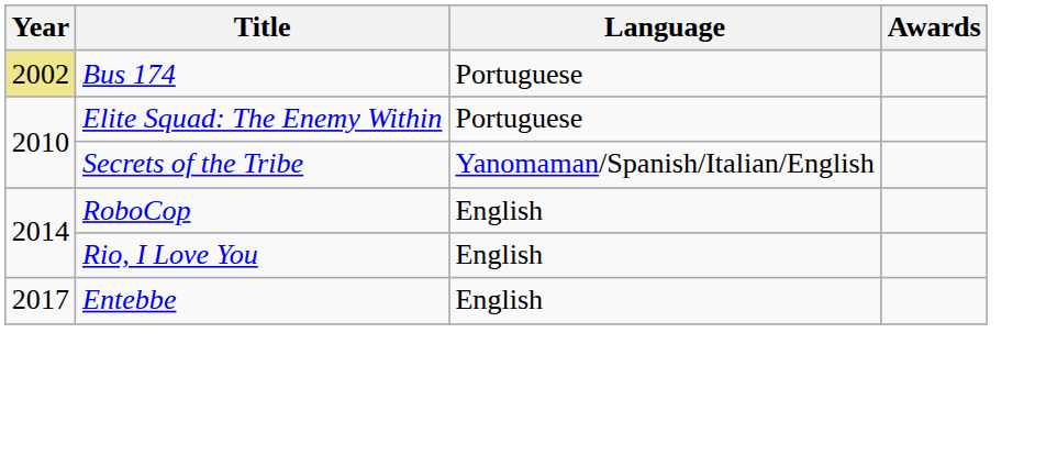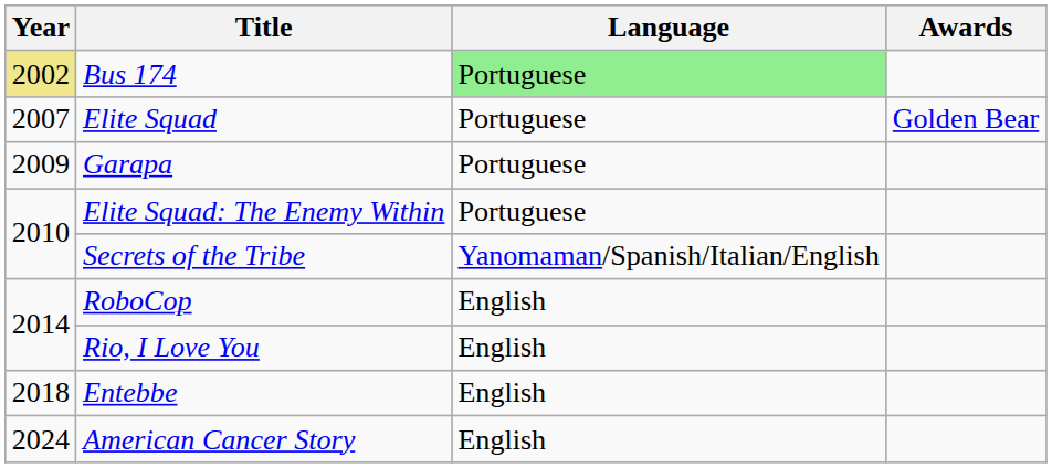 <table class="wikitable">
 <tr>
 <th>Year</th>
 <th>Title</th>
 <th>Language</th>
 <th>Awards</th>
 </tr>
 <tr>
 <td style="background: khaki;">2002</td>
 <td><em><a href='#'>Bus 174</a></em></td>
+<td style="background: lightgreen;">Portuguese</td>
+<td></td>
+</tr>
+<tr>
+<td>2007</td>
+<td><em><a href='#'>Elite Squad</a></em></td>
+<td>Portuguese</td>
+<td><a href='#'>Golden Bear</a></td>
+</tr>
+<tr>
+<td>2009</td>
+<td><em><a href='#'>Garapa</a></em></td>
 <td>Portuguese</td>
 <td></td>
 </tr>
 <tr>
 <td rowspan="2">2010</td>
 <td><em><a href='#'>Elite Squad: The Enemy Within</a></em></td>
 <td>Portuguese</td>
 <td></td>
 </tr>
 <tr>
 <td><em><a href='#'>Secrets of the Tribe</a></em></td>
 <td><a href='#'>Yanomaman</a>/Spanish/Italian/English</td>
 <td></td>
 </tr>
 <tr>
 <td rowspan="2">2014</td>
 <td><em><a href='#'>RoboCop</a></em></td>
 <td>English</td>
 <td></td>
 </tr>
 <tr>
 <td><em><a href='#'>Rio, I Love You</a></em></td>
 <td>English</td>
 <td></td>
 </tr>
 <tr>
-<td>2017</td>
+<td>2018</td>
 <td><em><a href='#'>Entebbe</a></em></td>
 <td>English</td>
 <td></td>
 </tr>
+<tr>
+<td>2024</td>
+<td><em><a href='#'>American Cancer Story</a></em></td>
+<td>English</td>
+<td></td>
+</tr>
 </table>
